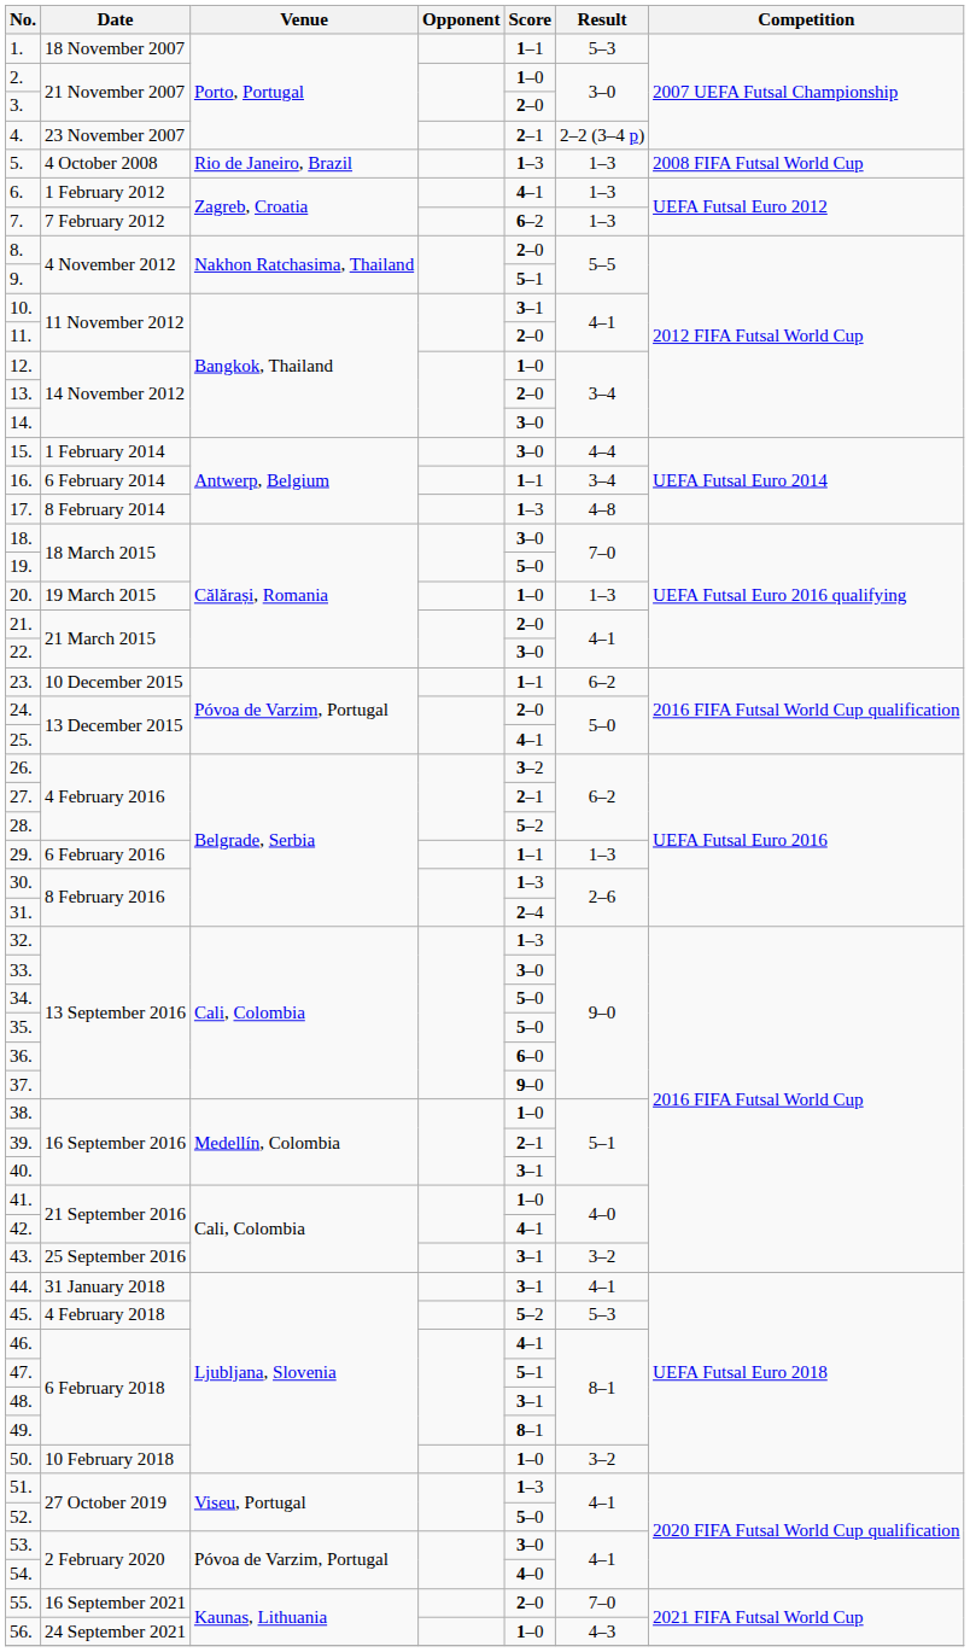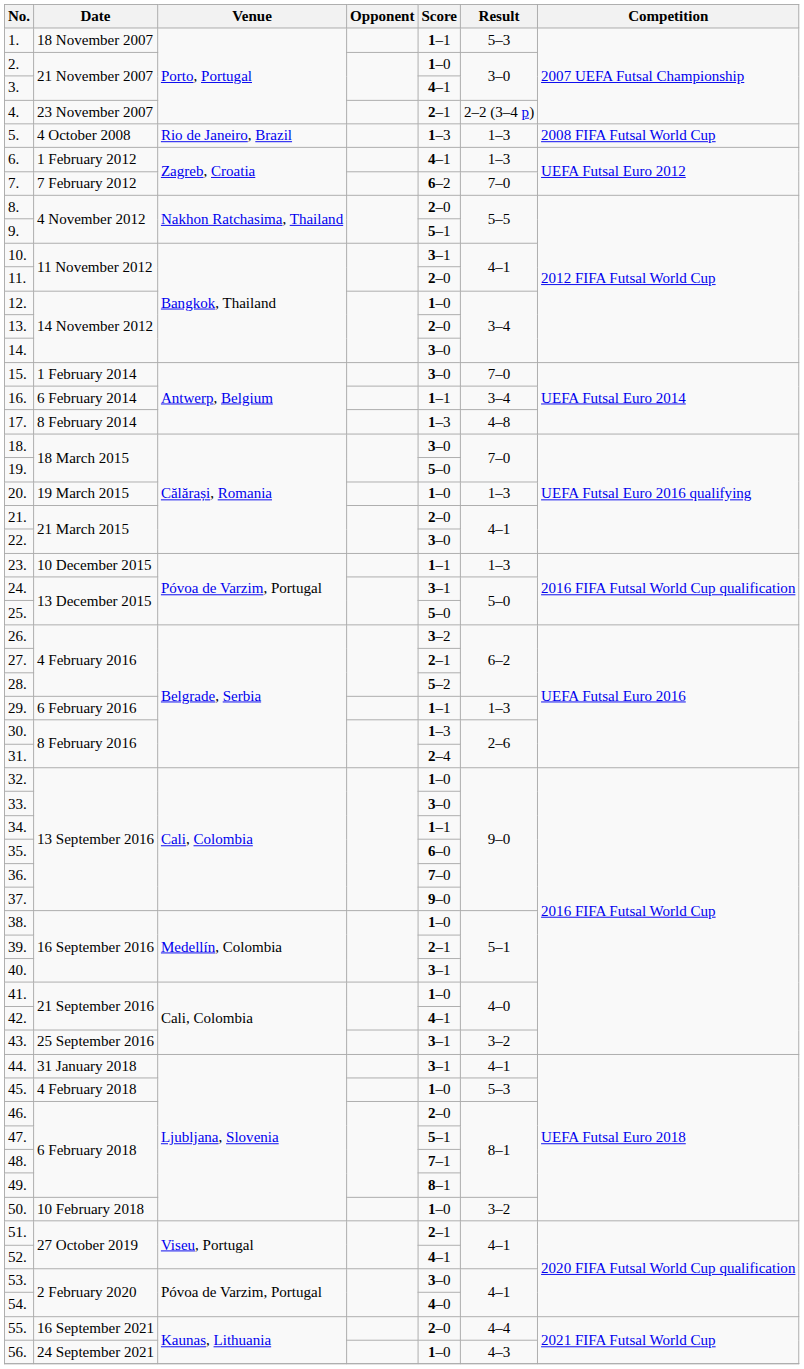 <table class="wikitable">
 <tr>
 <th>No.</th>
 <th>Date</th>
 <th>Venue</th>
 <th>Opponent</th>
 <th>Score</th>
 <th>Result</th>
 <th>Competition</th>
 </tr>
 <tr>
 <td>1.</td>
 <td>18 November 2007</td>
 <td rowspan=4><a href='#'>Porto</a>, <a href='#'>Portugal</a></td>
 <td></td>
 <td align=center><strong>1</strong>–1</td>
 <td align=center>5–3</td>
 <td rowspan=4><a href='#'>2007 UEFA Futsal Championship</a></td>
 </tr>
 <tr>
 <td>2.</td>
 <td rowspan=2>21 November 2007</td>
 <td rowspan=2></td>
 <td align=center><strong>1</strong>–0</td>
 <td rowspan=2 align=center>3–0</td>
 </tr>
 <tr>
 <td>3.</td>
-<td align=center><strong>2</strong>–0</td>
+<td align=center><strong>4</strong>–1</td>
 </tr>
 <tr>
 <td>4.</td>
 <td>23 November 2007</td>
 <td></td>
 <td align=center><strong>2</strong>–1</td>
 <td align=center>2–2 (3–4 <a href='#'>p</a>)</td>
 </tr>
 <tr>
 <td>5.</td>
 <td>4 October 2008</td>
 <td><a href='#'>Rio de Janeiro</a>, <a href='#'>Brazil</a></td>
 <td></td>
 <td align=center><strong>1</strong>–3</td>
 <td align=center>1–3</td>
 <td><a href='#'>2008 FIFA Futsal World Cup</a></td>
 </tr>
 <tr>
 <td>6.</td>
 <td>1 February 2012</td>
 <td rowspan=2><a href='#'>Zagreb</a>, <a href='#'>Croatia</a></td>
 <td></td>
 <td align=center><strong>4</strong>–1</td>
 <td align=center>1–3</td>
 <td rowspan=2><a href='#'>UEFA Futsal Euro 2012</a></td>
 </tr>
 <tr>
 <td>7.</td>
 <td>7 February 2012</td>
 <td></td>
 <td align=center><strong>6</strong>–2</td>
-<td align=center>1–3</td>
+<td align=center>7–0</td>
 </tr>
 <tr>
 <td>8.</td>
 <td rowspan=2>4 November 2012</td>
 <td rowspan=2><a href='#'>Nakhon Ratchasima</a>, <a href='#'>Thailand</a></td>
 <td rowspan=2></td>
 <td align=center><strong>2</strong>–0</td>
 <td rowspan=2 align=center>5–5</td>
 <td rowspan=7><a href='#'>2012 FIFA Futsal World Cup</a></td>
 </tr>
 <tr>
 <td>9.</td>
 <td align=center><strong>5</strong>–1</td>
 </tr>
 <tr>
 <td>10.</td>
 <td rowspan=2>11 November 2012</td>
 <td rowspan=5><a href='#'>Bangkok</a>, Thailand</td>
 <td rowspan=2></td>
 <td align=center><strong>3</strong>–1</td>
 <td rowspan=2 align=center>4–1</td>
 </tr>
 <tr>
 <td>11.</td>
 <td align=center><strong>2</strong>–0</td>
 </tr>
 <tr>
 <td>12.</td>
 <td rowspan=3>14 November 2012</td>
 <td rowspan=3></td>
 <td align=center><strong>1</strong>–0</td>
 <td rowspan=3 align=center>3–4 </td>
 </tr>
 <tr>
 <td>13.</td>
 <td align=center><strong>2</strong>–0</td>
 </tr>
 <tr>
 <td>14.</td>
 <td align=center><strong>3</strong>–0</td>
 </tr>
 <tr>
 <td>15.</td>
 <td>1 February 2014</td>
 <td rowspan=3><a href='#'>Antwerp</a>, <a href='#'>Belgium</a></td>
 <td></td>
 <td align=center><strong>3</strong>–0</td>
-<td align=center>4–4</td>
+<td align=center>7–0</td>
 <td rowspan=3><a href='#'>UEFA Futsal Euro 2014</a></td>
 </tr>
 <tr>
 <td>16.</td>
 <td>6 February 2014</td>
 <td></td>
 <td align=center><strong>1</strong>–1</td>
 <td align=center>3–4</td>
 </tr>
 <tr>
 <td>17.</td>
 <td>8 February 2014</td>
 <td></td>
 <td align=center><strong>1</strong>–3</td>
 <td align=center>4–8</td>
 </tr>
 <tr>
 <td>18.</td>
 <td rowspan=2>18 March 2015</td>
 <td rowspan=5><a href='#'>Călărași</a>, <a href='#'>Romania</a></td>
 <td rowspan=2></td>
 <td align=center><strong>3</strong>–0</td>
 <td rowspan=2 align=center>7–0</td>
 <td rowspan=5><a href='#'>UEFA Futsal Euro 2016 qualifying</a></td>
 </tr>
 <tr>
 <td>19.</td>
 <td align=center><strong>5</strong>–0</td>
 </tr>
 <tr>
 <td>20.</td>
 <td>19 March 2015</td>
 <td></td>
 <td align=center><strong>1</strong>–0</td>
 <td align=center>1–3</td>
 </tr>
 <tr>
 <td>21.</td>
 <td rowspan=2>21 March 2015</td>
 <td rowspan=2></td>
 <td align=center><strong>2</strong>–0</td>
 <td rowspan=2 align=center>4–1</td>
 </tr>
 <tr>
 <td>22.</td>
 <td align=center><strong>3</strong>–0</td>
 </tr>
 <tr>
 <td>23.</td>
 <td>10 December 2015</td>
 <td rowspan=3><a href='#'>Póvoa de Varzim</a>, Portugal</td>
 <td></td>
 <td align=center><strong>1</strong>–1</td>
-<td align=center>6–2</td>
+<td align=center>1–3</td>
 <td rowspan=3><a href='#'>2016 FIFA Futsal World Cup qualification</a></td>
 </tr>
 <tr>
 <td>24.</td>
 <td rowspan=2>13 December 2015</td>
 <td rowspan=2></td>
-<td align=center><strong>2</strong>–0</td>
+<td align=center><strong>3</strong>–1</td>
 <td rowspan=2 align=center>5–0</td>
 </tr>
 <tr>
 <td>25.</td>
-<td align=center><strong>4</strong>–1</td>
+<td align=center><strong>5</strong>–0</td>
 </tr>
 <tr>
 <td>26.</td>
 <td rowspan=3>4 February 2016</td>
 <td rowspan=6><a href='#'>Belgrade</a>, <a href='#'>Serbia</a></td>
 <td rowspan=3></td>
 <td align=center><strong>3</strong>–2</td>
 <td rowspan=3 align=center>6–2</td>
 <td rowspan=6><a href='#'>UEFA Futsal Euro 2016</a></td>
 </tr>
 <tr>
 <td>27.</td>
 <td align=center><strong>2</strong>–1</td>
 </tr>
 <tr>
 <td>28.</td>
 <td align=center><strong>5</strong>–2</td>
 </tr>
 <tr>
 <td>29.</td>
 <td>6 February 2016</td>
 <td></td>
 <td align=center><strong>1</strong>–1</td>
 <td align=center>1–3</td>
 </tr>
 <tr>
 <td>30.</td>
 <td rowspan=2>8 February 2016</td>
 <td rowspan=2></td>
 <td align=center><strong>1</strong>–3</td>
 <td rowspan=2 align=center>2–6</td>
 </tr>
 <tr>
 <td>31.</td>
 <td align=center><strong>2</strong>–4</td>
 </tr>
 <tr>
 <td>32.</td>
 <td rowspan=6>13 September 2016</td>
 <td rowspan=6><a href='#'>Cali</a>, <a href='#'>Colombia</a></td>
 <td rowspan=6></td>
-<td align=center><strong>1</strong>–3</td>
+<td align=center><strong>1</strong>–0</td>
 <td rowspan=6 align=center>9–0</td>
 <td rowspan=12><a href='#'>2016 FIFA Futsal World Cup</a></td>
 </tr>
 <tr>
 <td>33.</td>
 <td align=center><strong>3</strong>–0</td>
 </tr>
 <tr>
 <td>34.</td>
-<td align=center><strong>5</strong>–0</td>
+<td align=center><strong>1</strong>–1</td>
 </tr>
 <tr>
 <td>35.</td>
-<td align=center><strong>5</strong>–0</td>
+<td align=center><strong>6</strong>–0</td>
 </tr>
 <tr>
 <td>36.</td>
-<td align=center><strong>6</strong>–0</td>
+<td align=center><strong>7</strong>–0</td>
 </tr>
 <tr>
 <td>37.</td>
 <td align=center><strong>9</strong>–0</td>
 </tr>
 <tr>
 <td>38.</td>
 <td rowspan=3>16 September 2016</td>
 <td rowspan=3><a href='#'>Medellín</a>, Colombia</td>
 <td rowspan=3></td>
 <td align=center><strong>1</strong>–0</td>
 <td rowspan=3 align=center>5–1</td>
 </tr>
 <tr>
 <td>39.</td>
 <td align=center><strong>2</strong>–1</td>
 </tr>
 <tr>
 <td>40.</td>
 <td align=center><strong>3</strong>–1</td>
 </tr>
 <tr>
 <td>41.</td>
 <td rowspan=2>21 September 2016</td>
 <td rowspan=3>Cali, Colombia</td>
 <td rowspan=2></td>
 <td align=center><strong>1</strong>–0</td>
 <td rowspan=2 align=center>4–0</td>
 </tr>
 <tr>
 <td>42.</td>
 <td align=center><strong>4</strong>–1</td>
 </tr>
 <tr>
 <td>43.</td>
 <td>25 September 2016</td>
 <td></td>
 <td align=center><strong>3</strong>–1</td>
 <td align=center>3–2</td>
 </tr>
 <tr>
 <td>44.</td>
 <td>31 January 2018</td>
 <td rowspan=7><a href='#'>Ljubljana</a>, <a href='#'>Slovenia</a></td>
 <td></td>
 <td align=center><strong>3</strong>–1</td>
 <td align=center>4–1</td>
 <td rowspan=7><a href='#'>UEFA Futsal Euro 2018</a></td>
 </tr>
 <tr>
 <td>45.</td>
 <td>4 February 2018</td>
 <td></td>
-<td align=center><strong>5</strong>–2</td>
+<td align=center><strong>1</strong>–0</td>
 <td align=center>5–3</td>
 </tr>
 <tr>
 <td>46.</td>
 <td rowspan=4>6 February 2018</td>
 <td rowspan=4></td>
-<td align=center><strong>4</strong>–1</td>
+<td align=center><strong>2</strong>–0</td>
 <td rowspan=4 align=center>8–1</td>
 </tr>
 <tr>
 <td>47.</td>
 <td align=center><strong>5</strong>–1</td>
 </tr>
 <tr>
 <td>48.</td>
-<td align=center><strong>3</strong>–1</td>
+<td align=center><strong>7</strong>–1</td>
 </tr>
 <tr>
 <td>49.</td>
 <td align=center><strong>8</strong>–1</td>
 </tr>
 <tr>
 <td>50.</td>
 <td>10 February 2018</td>
 <td></td>
 <td align=center><strong>1</strong>–0</td>
 <td align=center>3–2 </td>
 </tr>
 <tr>
 <td>51.</td>
 <td rowspan=2>27 October 2019</td>
 <td rowspan=2><a href='#'>Viseu</a>, Portugal</td>
 <td rowspan=2></td>
-<td align=center><strong>1</strong>–3</td>
+<td align=center><strong>2</strong>–1</td>
 <td rowspan=2 align=center>4–1</td>
 <td rowspan=4><a href='#'>2020 FIFA Futsal World Cup qualification</a></td>
 </tr>
 <tr>
 <td>52.</td>
-<td align=center><strong>5</strong>–0</td>
+<td align=center><strong>4</strong>–1</td>
 </tr>
 <tr>
 <td>53.</td>
 <td rowspan=2>2 February 2020</td>
 <td rowspan=2>Póvoa de Varzim, Portugal</td>
 <td rowspan=2></td>
 <td align=center><strong>3</strong>–0</td>
 <td rowspan=2 align=center>4–1</td>
 </tr>
 <tr>
 <td>54.</td>
 <td align=center><strong>4</strong>–0</td>
 </tr>
 <tr>
 <td>55.</td>
 <td>16 September 2021</td>
 <td rowspan=2><a href='#'>Kaunas</a>, <a href='#'>Lithuania</a></td>
 <td></td>
 <td align=center><strong>2</strong>–0</td>
-<td align=center>7–0</td>
+<td align=center>4–4</td>
 <td rowspan=2><a href='#'>2021 FIFA Futsal World Cup</a></td>
 </tr>
 <tr>
 <td>56.</td>
 <td>24 September 2021</td>
 <td></td>
 <td align=center><strong>1</strong>–0</td>
 <td align=center>4–3 </td>
 </tr>
 <tr>
 </tr>
 </table>
